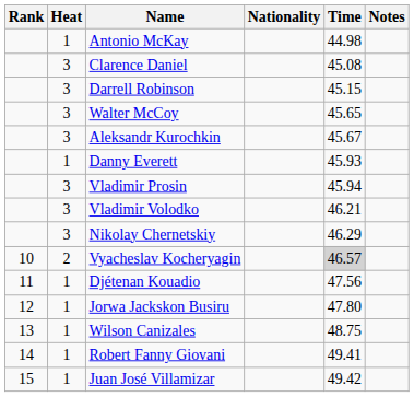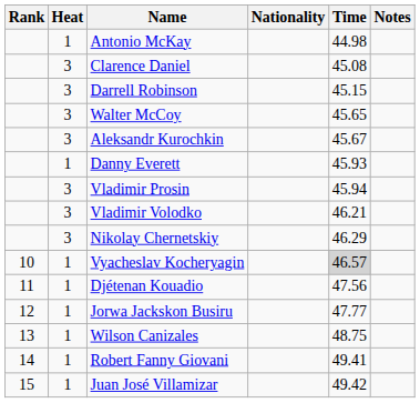 <table class="wikitable sortable" style="text-align:center">
 <tr>
 <th>Rank</th>
 <th>Heat</th>
 <th>Name</th>
 <th>Nationality</th>
 <th>Time</th>
 <th>Notes</th>
 </tr>
 <tr>
 <td></td>
 <td>1</td>
 <td align=left><a href='#'>Antonio McKay</a></td>
 <td align=left></td>
 <td>44.98</td>
 <td></td>
 </tr>
 <tr>
 <td></td>
 <td>3</td>
 <td align=left><a href='#'>Clarence Daniel</a></td>
 <td align=left></td>
 <td>45.08</td>
 <td></td>
 </tr>
 <tr>
 <td></td>
 <td>3</td>
 <td align=left><a href='#'>Darrell Robinson</a></td>
 <td align=left></td>
 <td>45.15</td>
 <td></td>
 </tr>
 <tr>
 <td></td>
 <td>3</td>
 <td align=left><a href='#'>Walter McCoy</a></td>
 <td align=left></td>
 <td>45.65</td>
 <td></td>
 </tr>
 <tr>
 <td></td>
 <td>3</td>
 <td align=left><a href='#'>Aleksandr Kurochkin</a></td>
 <td align=left></td>
 <td>45.67</td>
 <td></td>
 </tr>
 <tr>
 <td></td>
 <td>1</td>
 <td align=left><a href='#'>Danny Everett</a></td>
 <td align=left></td>
 <td>45.93</td>
 <td></td>
 </tr>
 <tr>
 <td></td>
 <td>3</td>
 <td align=left><a href='#'>Vladimir Prosin</a></td>
 <td align=left></td>
 <td>45.94</td>
 <td></td>
 </tr>
 <tr>
 <td></td>
 <td>3</td>
 <td align=left><a href='#'>Vladimir Volodko</a></td>
 <td align=left></td>
 <td>46.21</td>
 <td></td>
 </tr>
 <tr>
 <td></td>
 <td>3</td>
 <td align=left><a href='#'>Nikolay Chernetskiy</a></td>
 <td align=left></td>
 <td>46.29</td>
 <td></td>
 </tr>
 <tr>
 <td>10</td>
-<td>2</td>
+<td>1</td>
 <td align=left><a href='#'>Vyacheslav Kocheryagin</a></td>
 <td align=left></td>
 <td style="background: lightgrey;">46.57</td>
 <td></td>
 </tr>
 <tr>
 <td>11</td>
 <td>1</td>
 <td align=left><a href='#'>Djétenan Kouadio</a></td>
 <td align=left></td>
 <td>47.56</td>
 <td></td>
 </tr>
 <tr>
 <td>12</td>
 <td>1</td>
 <td align=left><a href='#'>Jorwa Jackskon Busiru</a></td>
 <td align=left></td>
-<td>47.80</td>
+<td>47.77</td>
 <td></td>
 </tr>
 <tr>
 <td>13</td>
 <td>1</td>
 <td align=left><a href='#'>Wilson Canizales</a></td>
 <td align=left></td>
 <td>48.75</td>
 <td></td>
 </tr>
 <tr>
 <td>14</td>
 <td>1</td>
 <td align=left><a href='#'>Robert Fanny Giovani</a></td>
 <td align=left></td>
 <td>49.41</td>
 <td></td>
 </tr>
 <tr>
 <td>15</td>
 <td>1</td>
 <td align=left><a href='#'>Juan José Villamizar</a></td>
 <td align=left></td>
 <td>49.42</td>
 <td></td>
 </tr>
 </table>
